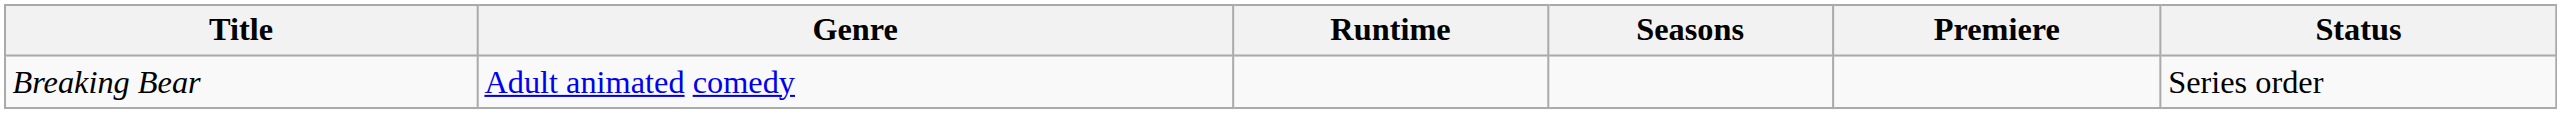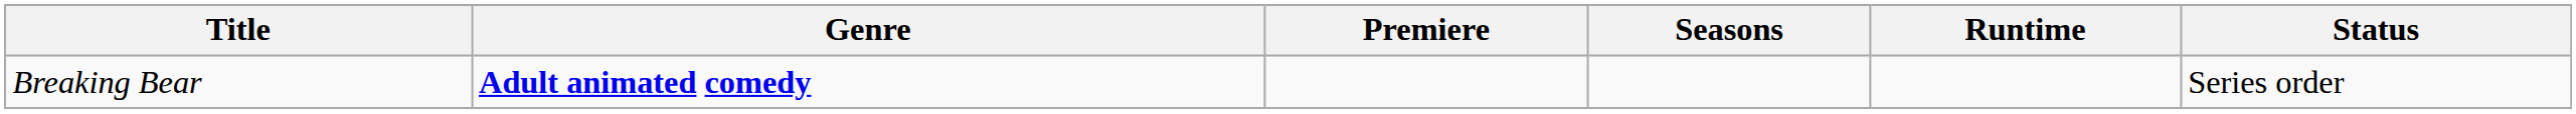 <table class="wikitable sortable" style="width:100%;">
 <tr>
 <th>Title</th>
 <th>Genre</th>
+<th>Premiere</th>
+<th>Seasons</th>
 <th>Runtime</th>
-<th>Seasons</th>
-<th>Premiere</th>
 <th>Status</th>
 </tr>
 <tr>
 <td><em>Breaking Bear</em></td>
-<td><a href='#'>Adult animated</a> <a href='#'>comedy</a></td>
+<td><strong><a href='#'>Adult animated</a> <a href='#'>comedy</a></strong></td>
 <td></td>
 <td></td>
 <td></td>
 <td>Series order</td>
 </tr>
 </table>
